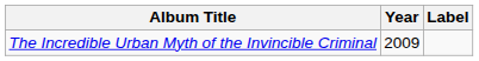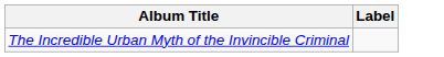 <table class="wikitable">
 <tr>
 <th>Album Title</th>
-<th>Year</th>
 <th>Label</th>
 </tr>
 <tr>
 <td><em><a href='#'>The Incredible Urban Myth of the Invincible Criminal</a></em></td>
-<td>2009</td>
 <td></td>
 </tr>
 </table>
